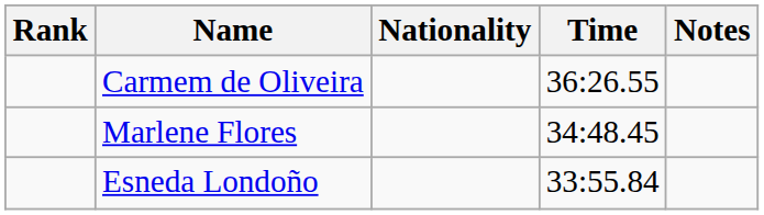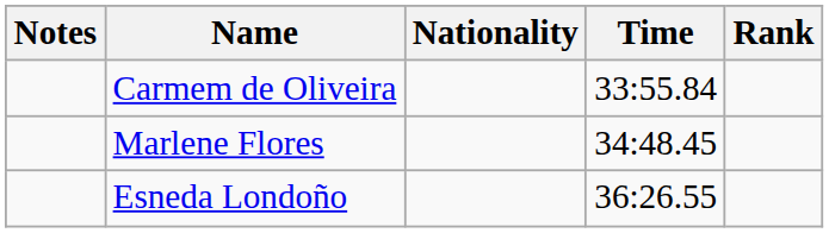 <table class="wikitable sortable" style="text-align:center">
 <tr>
-<th>Rank</th>
+<th>Notes</th>
 <th>Name</th>
 <th>Nationality</th>
 <th>Time</th>
-<th>Notes</th>
+<th>Rank</th>
 </tr>
 <tr>
 <td></td>
 <td align=left><a href='#'>Carmem de Oliveira</a></td>
 <td align=left></td>
-<td>36:26.55</td>
+<td>33:55.84</td>
 <td></td>
 </tr>
 <tr>
 <td></td>
 <td align=left><a href='#'>Marlene Flores</a></td>
 <td align=left></td>
 <td>34:48.45</td>
 <td></td>
 </tr>
 <tr>
 <td></td>
 <td align=left><a href='#'>Esneda Londoño</a></td>
 <td align=left></td>
-<td>33:55.84</td>
+<td>36:26.55</td>
 <td></td>
 </tr>
 </table>
